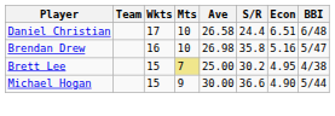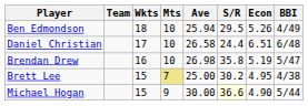 <table class="wikitable">
 <tr>
 <th>Player</th>
 <th>Team</th>
 <th>Wkts</th>
 <th>Mts</th>
 <th>Ave</th>
 <th>S/R</th>
 <th>Econ</th>
 <th>BBI</th>
+</tr>
+<tr>
+<td><a href='#'>Ben Edmondson</a></td>
+<td></td>
+<td>18</td>
+<td>10</td>
+<td>25.94</td>
+<td>29.5</td>
+<td>5.26</td>
+<td>4/49</td>
 </tr>
 <tr>
 <td><a href='#'>Daniel Christian</a></td>
 <td></td>
 <td>17</td>
 <td>10</td>
 <td>26.58</td>
 <td>24.4</td>
 <td>6.51</td>
 <td>6/48</td>
 </tr>
 <tr>
 <td><a href='#'>Brendan Drew</a></td>
 <td></td>
 <td>16</td>
 <td>10</td>
 <td>26.98</td>
 <td>35.8</td>
-<td>5.16</td>
+<td>5.19</td>
 <td>5/47</td>
 </tr>
 <tr>
 <td><a href='#'>Brett Lee</a></td>
 <td></td>
 <td>15</td>
 <td style="background: khaki;">7</td>
 <td>25.00</td>
 <td>30.2</td>
 <td>4.95</td>
 <td>4/38</td>
 </tr>
 <tr>
 <td><a href='#'>Michael Hogan</a></td>
 <td></td>
 <td>15</td>
 <td>9</td>
 <td>30.00</td>
-<td>36.6</td>
+<td style="background: lightyellow;">36.6</td>
 <td>4.90</td>
 <td>5/44</td>
 </tr>
 </table>
